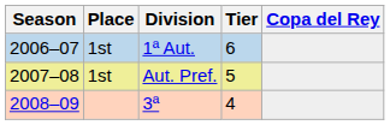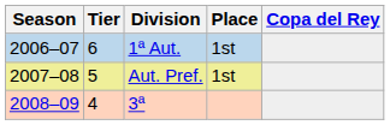 <table class="wikitable">
 <tr style="background:#f0f6fa;">
 <th>Season</th>
+<th>Tier</th>
+<th>Division</th>
 <th>Place</th>
-<th>Division</th>
-<th>Tier</th>
 <th><a href='#'>Copa del Rey</a></th>
 </tr>
 <tr>
 <td style="background:#BBD7EC;">2006–07</td>
+<td style="background:#BBD7EC;">6</td>
+<td style="background:#BBD7EC;"><a href='#'>1ª Aut.</a></td>
 <td style="background:#BBD7EC;">1st</td>
-<td style="background:#BBD7EC;"><a href='#'>1ª Aut.</a></td>
-<td style="background:#BBD7EC;">6</td>
 <th style="background:#efefef;"></th>
 </tr>
 <tr>
 <td style="background:#EFEF99;">2007–08</td>
+<td style="background:#EFEF99;">5</td>
+<td style="background:#EFEF99;"><a href='#'>Aut. Pref.</a></td>
 <td style="background:#EFEF99;">1st</td>
-<td style="background:#EFEF99;"><a href='#'>Aut. Pref.</a></td>
-<td style="background:#EFEF99;">5</td>
 <th style="background:#efefef;"></th>
 </tr>
 <tr>
 <td style="background:#FFD3BD;"><a href='#'>2008–09</a></td>
+<td style="background:#FFD3BD;">4</td>
+<td style="background:#FFD3BD;"><a href='#'>3ª</a></td>
 <td style="background:#FFD3BD;"></td>
-<td style="background:#FFD3BD;"><a href='#'>3ª</a></td>
-<td style="background:#FFD3BD;">4</td>
 <td style="background:#efefef;"></td>
 </tr>
 </table>
